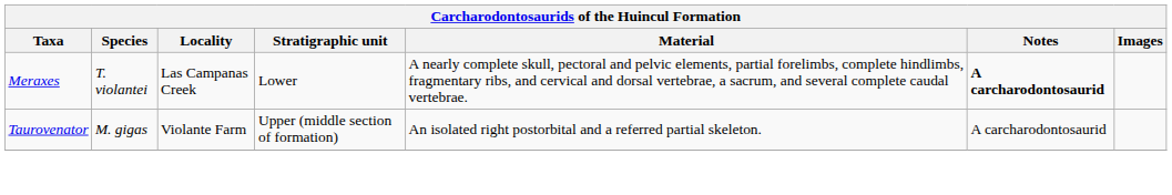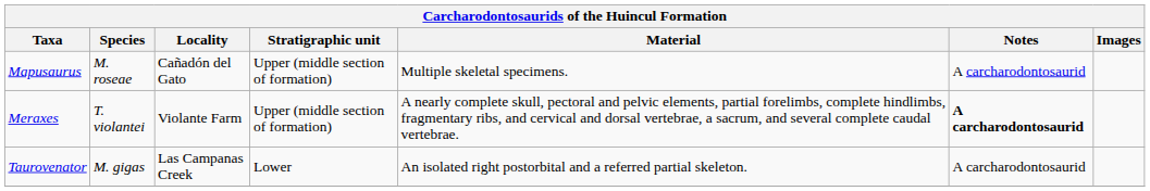 <table class="wikitable">
 <tr>
 <th colspan="7"><a href='#'>Carcharodontosaurids</a> of the Huincul Formation</th>
 </tr>
 <tr>
 <th>Taxa</th>
 <th>Species</th>
 <th>Locality</th>
 <th>Stratigraphic unit</th>
 <th>Material</th>
 <th>Notes</th>
 <th>Images</th>
 </tr>
 <tr>
+<td><em><a href='#'>Mapusaurus</a></em></td>
+<td><em>M. roseae</em></td>
+<td>Cañadón del Gato</td>
+<td>Upper (middle section of formation)</td>
+<td>Multiple skeletal specimens.</td>
+<td>A <a href='#'>carcharodontosaurid</a></td>
+<td></td>
+</tr>
+<tr>
 <td><em><a href='#'>Meraxes</a></em></td>
 <td><em>T. violantei</td>
-<td>Las Campanas Creek</td>
-<td>Lower</td>
+<td>Violante Farm</td>
+<td>Upper (middle section of formation)</td>
 <td>A nearly complete skull, pectoral and pelvic elements, partial forelimbs, complete hindlimbs, fragmentary ribs, and cervical and dorsal vertebrae, a sacrum, and several complete caudal vertebrae.</td>
 <td><strong>A carcharodontosaurid</strong></td>
 <td></td>
 </tr>
 <tr>
 <td><em><a href='#'>Taurovenator</a></em></td>
 <td><em>M. gigas</em></td>
-<td>Violante Farm</td>
-<td>Upper (middle section of formation)</td>
+<td>Las Campanas Creek</td>
+<td>Lower</td>
 <td>An isolated right postorbital and a referred partial skeleton.</td>
 <td>A carcharodontosaurid</td>
 <td></td>
 </tr>
 <tr>
 </tr>
 </table>
